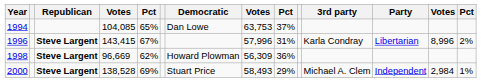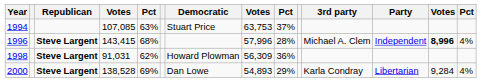 <table class="wikitable" style="margin:0.5em ; font-size:95%">
 <tr>
 <th>Year</th>
 <th></th>
 <th>Republican</th>
 <th>Votes</th>
 <th>Pct</th>
 <th></th>
 <th>Democratic</th>
 <th>Votes</th>
 <th>Pct</th>
 <th></th>
 <th>3rd party</th>
 <th>Party</th>
 <th>Votes</th>
 <th>Pct</th>
 </tr>
 <tr>
 <td><a href='#'>1994</a></td>
 <td></td>
 <td></td>
-<td>104,085</td>
-<td>65%</td>
+<td>107,085</td>
+<td>63%</td>
 <td></td>
-<td>Dan Lowe</td>
+<td>Stuart Price</td>
 <td>63,753</td>
 <td>37%</td>
 <td></td>
 <td></td>
 <td></td>
 <td></td>
 <td></td>
 </tr>
 <tr>
 <td><a href='#'>1996</a></td>
 <td></td>
 <td><strong>Steve Largent</strong></td>
 <td>143,415</td>
-<td>67%</td>
+<td>68%</td>
 <td></td>
 <td></td>
 <td>57,996</td>
-<td>31%</td>
+<td>28%</td>
 <td></td>
-<td>Karla Condray</td>
-<td><a href='#'>Libertarian</a></td>
-<td>8,996</td>
-<td>2%</td>
+<td>Michael A. Clem</td>
+<td><a href='#'>Independent</a></td>
+<td><strong>8,996</strong></td>
+<td>4%</td>
 </tr>
 <tr>
 <td><a href='#'>1998</a></td>
 <td></td>
 <td><strong>Steve Largent</strong></td>
-<td>96,669</td>
+<td>91,031</td>
 <td>62%</td>
 <td></td>
 <td>Howard Plowman</td>
 <td>56,309</td>
 <td>36%</td>
 <td></td>
 <td></td>
 <td></td>
 <td></td>
 <td></td>
 </tr>
 <tr>
 <td><a href='#'>2000</a></td>
 <td></td>
 <td><strong>Steve Largent</strong></td>
 <td>138,528</td>
 <td>69%</td>
 <td></td>
-<td>Stuart Price</td>
-<td>58,493</td>
+<td>Dan Lowe</td>
+<td>54,893</td>
 <td>29%</td>
 <td></td>
-<td>Michael A. Clem</td>
-<td><a href='#'>Independent</a></td>
-<td>2,984</td>
-<td>1%</td>
+<td>Karla Condray</td>
+<td><a href='#'>Libertarian</a></td>
+<td>9,284</td>
+<td>4%</td>
 </tr>
 </table>
